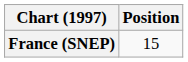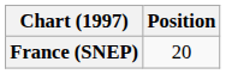 <table class="wikitable plainrowheaders" style="text-align:center">
 <tr>
 <th scope="col">Chart (1997)</th>
 <th scope="col">Position</th>
 </tr>
 <tr>
 <th scope="row">France (SNEP)</th>
-<td>15</td>
+<td>20</td>
 </tr>
 </table>
